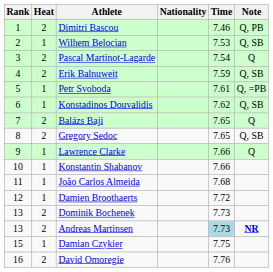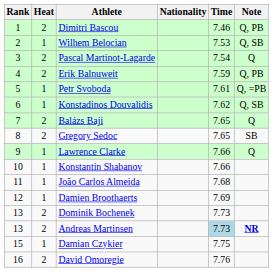 <table class="wikitable sortable" style="text-align:center">
 <tr>
 <th>Rank</th>
 <th>Heat</th>
 <th>Athlete</th>
 <th>Nationality</th>
 <th>Time</th>
 <th>Note</th>
 </tr>
 <tr bgcolor=ccffcc>
 <td>1</td>
 <td>2</td>
 <td align=left><a href='#'>Dimitri Bascou</a></td>
 <td align=left></td>
 <td>7.46</td>
 <td>Q, PB</td>
 </tr>
 <tr bgcolor=ccffcc>
 <td>2</td>
 <td>1</td>
 <td align=left><a href='#'>Wilhem Belocian</a></td>
 <td align=left></td>
 <td>7.53</td>
 <td>Q, SB</td>
 </tr>
 <tr bgcolor=ccffcc>
 <td>3</td>
 <td>2</td>
 <td align=left><a href='#'>Pascal Martinot-Lagarde</a></td>
 <td align=left></td>
 <td>7.54</td>
 <td>Q</td>
 </tr>
 <tr bgcolor=ccffcc>
 <td>4</td>
 <td>2</td>
 <td align=left><a href='#'>Erik Balnuweit</a></td>
 <td align=left></td>
 <td>7.59</td>
-<td>Q, SB</td>
+<td>Q, PB</td>
 </tr>
 <tr bgcolor=ccffcc>
 <td>5</td>
 <td>1</td>
 <td align=left><a href='#'>Petr Svoboda</a></td>
 <td align=left></td>
 <td>7.61</td>
 <td>Q, =PB</td>
 </tr>
 <tr bgcolor=ccffcc>
 <td>6</td>
 <td>1</td>
 <td align=left><a href='#'>Konstadinos Douvalidis</a></td>
 <td align=left></td>
 <td>7.62</td>
 <td>Q, SB</td>
 </tr>
 <tr bgcolor=ccffcc>
 <td>7</td>
 <td>2</td>
 <td align=left><a href='#'>Balázs Baji</a></td>
 <td align=left></td>
 <td>7.65</td>
 <td>Q</td>
 </tr>
 <tr>
 <td>8</td>
 <td>2</td>
 <td align=left><a href='#'>Gregory Sedoc</a></td>
 <td align=left></td>
 <td>7.65</td>
-<td>Q, SB</td>
+<td>SB</td>
 </tr>
 <tr bgcolor=ccffcc>
 <td>9</td>
 <td>1</td>
 <td align=left><a href='#'>Lawrence Clarke</a></td>
 <td align=left></td>
 <td>7.66</td>
 <td>Q</td>
 </tr>
 <tr>
 <td>10</td>
 <td>1</td>
 <td align=left><a href='#'>Konstantin Shabanov</a></td>
 <td align=left></td>
 <td>7.66</td>
 <td></td>
 </tr>
 <tr>
 <td>11</td>
 <td>1</td>
 <td align=left><a href='#'>João Carlos Almeida</a></td>
 <td align=left></td>
 <td>7.68</td>
 <td></td>
 </tr>
 <tr>
 <td>12</td>
 <td>1</td>
 <td align=left><a href='#'>Damien Broothaerts</a></td>
 <td align=left></td>
-<td>7.72</td>
+<td>7.69</td>
 <td></td>
 </tr>
 <tr>
 <td>13</td>
 <td>2</td>
 <td align=left><a href='#'>Dominik Bochenek</a></td>
 <td align=left></td>
 <td>7.73</td>
 <td></td>
 </tr>
 <tr>
 <td>13</td>
 <td>2</td>
 <td align=left><a href='#'>Andreas Martinsen</a></td>
 <td align=left></td>
 <td style="background: lightblue;">7.73</td>
 <td><strong><a href='#'>NR</a></strong></td>
 </tr>
 <tr>
 <td>15</td>
 <td>1</td>
 <td align=left><a href='#'>Damian Czykier</a></td>
 <td align=left></td>
 <td>7.75</td>
 <td></td>
 </tr>
 <tr>
 <td>16</td>
 <td>2</td>
 <td align=left><a href='#'>David Omoregie</a></td>
 <td align=left></td>
 <td>7.76</td>
 <td></td>
 </tr>
 </table>
